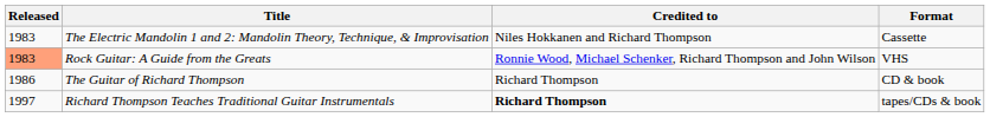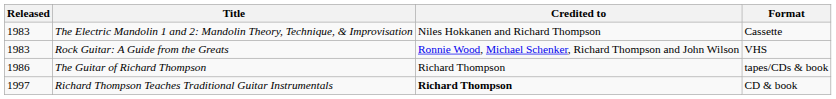 <table class="wikitable">
 <tr>
 <th scope="col">Released</th>
 <th scope="col">Title</th>
 <th scope="col">Credited to</th>
 <th scope="col">Format</th>
 </tr>
 <tr>
 <td>1983</td>
 <td><em>The Electric Mandolin 1 and 2: Mandolin Theory, Technique, & Improvisation</em></td>
 <td>Niles Hokkanen and Richard Thompson</td>
 <td>Cassette</td>
 </tr>
 <tr>
-<td style="background: lightsalmon;">1983</td>
+<td>1983</td>
 <td><em>Rock Guitar: A Guide from the Greats</em></td>
 <td><a href='#'>Ronnie Wood</a>, <a href='#'>Michael Schenker</a>, Richard Thompson and John Wilson</td>
 <td>VHS</td>
 </tr>
 <tr>
 <td>1986</td>
 <td><em>The Guitar of Richard Thompson</em></td>
 <td>Richard Thompson</td>
-<td>CD & book</td>
+<td>tapes/CDs & book</td>
 </tr>
 <tr>
 <td>1997</td>
 <td><em>Richard Thompson Teaches Traditional Guitar Instrumentals</em></td>
 <td><strong>Richard Thompson</strong></td>
-<td>tapes/CDs & book</td>
+<td>CD & book</td>
 </tr>
 </table>
